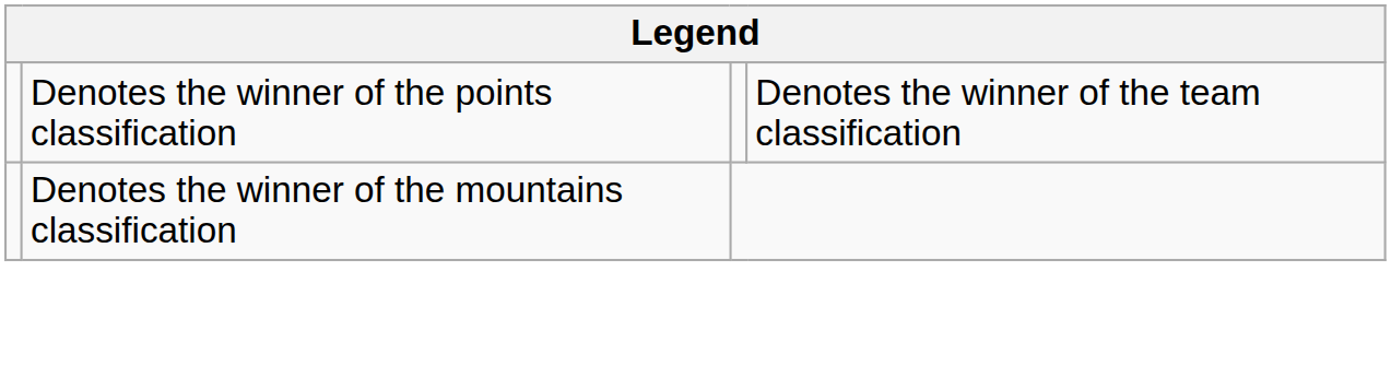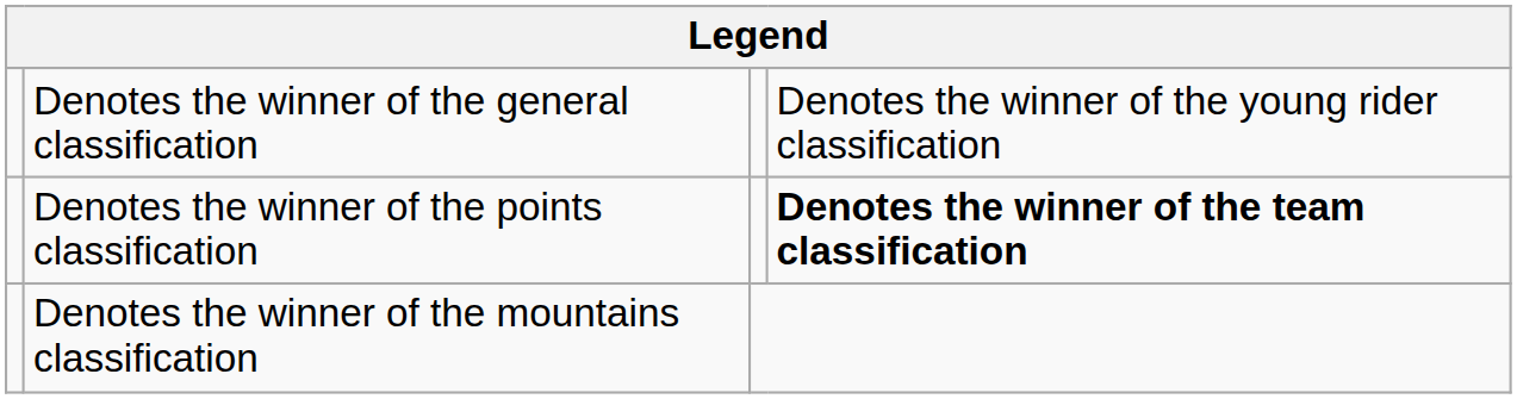 <table class="wikitable">
 <tr>
 <th colspan="4">Legend</th>
 </tr>
 <tr>
 <td></td>
+<td>Denotes the winner of the general classification</td>
+<td></td>
+<td>Denotes the winner of the young rider classification</td>
+</tr>
+<tr>
+<td></td>
 <td>Denotes the winner of the points classification</td>
 <td></td>
-<td>Denotes the winner of the team classification</td>
+<td><strong>Denotes the winner of the team classification</strong></td>
 </tr>
 <tr>
 <td></td>
 <td>Denotes the winner of the mountains classification</td>
 </tr>
 </table>
